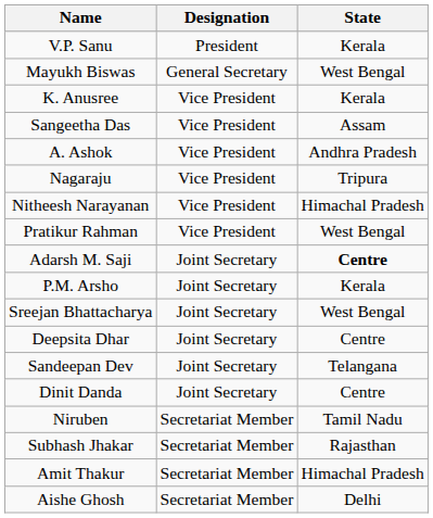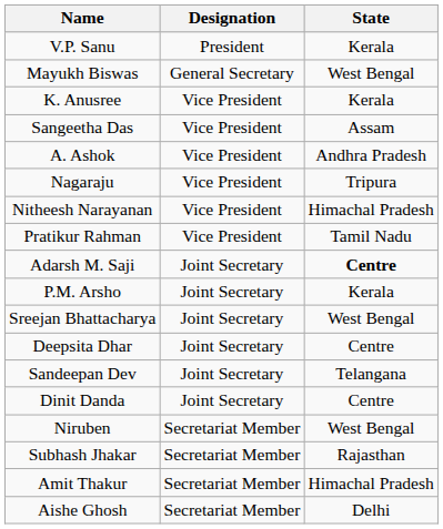 <table class="wikitable">
 <tr style="background:#ccc; text-align:center;">
 <th>Name</th>
 <th>Designation</th>
 <th>State</th>
 </tr>
 <tr style="vertical-align: middle; text-align: center;">
 <td>V.P. Sanu</td>
 <td>President</td>
 <td>Kerala</td>
 </tr>
 <tr style="vertical-align: middle; text-align: center;">
 <td>Mayukh Biswas</td>
 <td>General Secretary</td>
 <td>West Bengal</td>
 </tr>
 <tr style="vertical-align: middle; text-align: center;">
 <td>K. Anusree</td>
 <td>Vice President</td>
 <td>Kerala</td>
 </tr>
 <tr style="vertical-align: middle; text-align: center;">
 <td>Sangeetha Das</td>
 <td>Vice President</td>
 <td>Assam</td>
 </tr>
 <tr style="vertical-align: middle; text-align: center;">
 <td>A. Ashok</td>
 <td>Vice President</td>
 <td>Andhra Pradesh</td>
 </tr>
 <tr style="vertical-align: middle; text-align: center;">
 <td>Nagaraju</td>
 <td>Vice President</td>
 <td>Tripura</td>
 </tr>
 <tr style="vertical-align: middle; text-align: center;">
 <td>Nitheesh Narayanan</td>
 <td>Vice President</td>
 <td>Himachal Pradesh</td>
 </tr>
 <tr style="vertical-align: middle; text-align: center;">
 <td>Pratikur Rahman</td>
 <td>Vice President</td>
-<td>West Bengal</td>
+<td>Tamil Nadu</td>
 </tr>
 <tr style="vertical-align: middle; text-align: center;">
 <td>Adarsh M. Saji</td>
 <td>Joint Secretary</td>
 <td><strong>Centre</strong></td>
 </tr>
 <tr style="vertical-align: middle; text-align: center;">
 <td>P.M. Arsho</td>
 <td>Joint Secretary</td>
 <td>Kerala</td>
 </tr>
 <tr style="vertical-align: middle; text-align: center;">
 <td>Sreejan Bhattacharya</td>
 <td>Joint Secretary</td>
 <td>West Bengal</td>
 </tr>
 <tr style="vertical-align: middle; text-align: center;">
 <td>Deepsita Dhar</td>
 <td>Joint Secretary</td>
 <td>Centre</td>
 </tr>
 <tr style="vertical-align: middle; text-align: center;">
 <td>Sandeepan Dev</td>
 <td>Joint Secretary</td>
 <td>Telangana</td>
 </tr>
 <tr style="vertical-align: middle; text-align: center;">
 <td>Dinit Danda</td>
 <td>Joint Secretary</td>
 <td>Centre</td>
 </tr>
 <tr style="vertical-align: middle; text-align: center;">
 <td>Niruben</td>
 <td>Secretariat Member</td>
-<td>Tamil Nadu</td>
+<td>West Bengal</td>
 </tr>
 <tr style="vertical-align: middle; text-align: center;">
 <td>Subhash Jhakar</td>
 <td>Secretariat Member</td>
 <td>Rajasthan</td>
 </tr>
 <tr style="vertical-align: middle; text-align: center;">
 <td>Amit Thakur</td>
 <td>Secretariat Member</td>
 <td>Himachal Pradesh</td>
 </tr>
 <tr style="vertical-align: middle; text-align: center;">
 <td>Aishe Ghosh</td>
 <td>Secretariat Member</td>
 <td>Delhi</td>
 </tr>
 </table>
